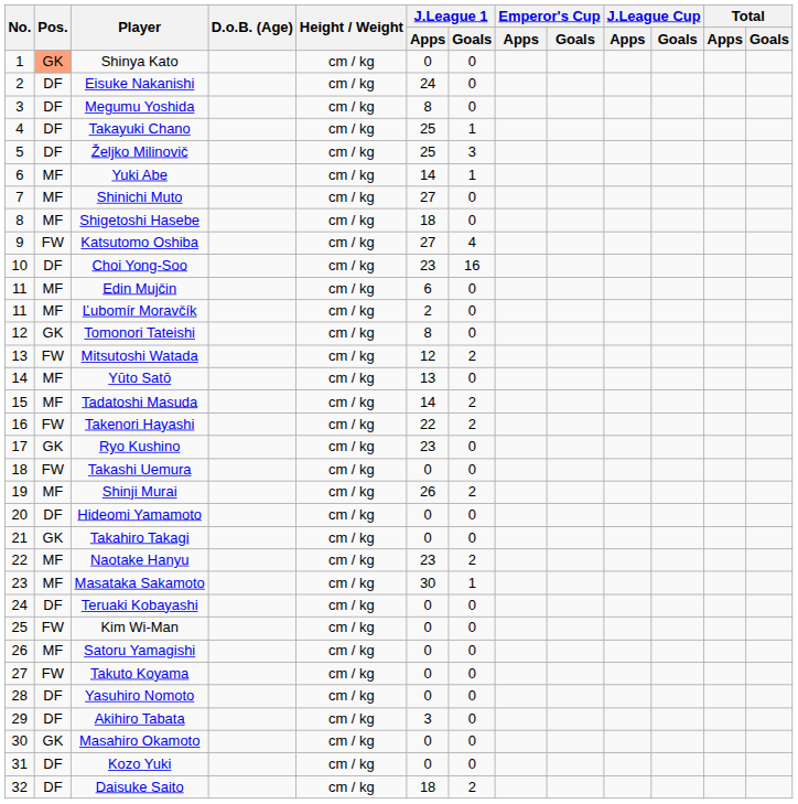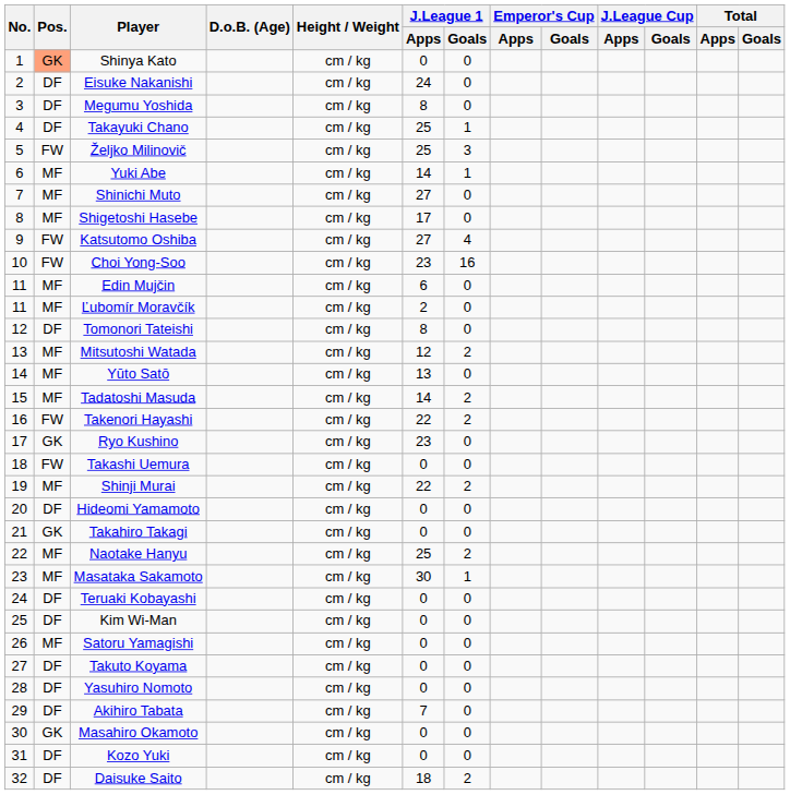 <table class="wikitable" style="text-align:center;">
 <tr>
 <th rowspan="2">No.</th>
 <th rowspan="2">Pos.</th>
 <th rowspan="2">Player</th>
 <th rowspan="2">D.o.B. (Age)</th>
 <th rowspan="2">Height / Weight</th>
 <th colspan="2"><a href='#'>J.League 1</a></th>
 <th colspan="2"><a href='#'>Emperor's Cup</a></th>
 <th colspan="2"><a href='#'>J.League Cup</a></th>
 <th colspan="2">Total</th>
 </tr>
 <tr>
 <th>Apps</th>
 <th>Goals</th>
 <th>Apps</th>
 <th>Goals</th>
 <th>Apps</th>
 <th>Goals</th>
 <th>Apps</th>
 <th>Goals</th>
 </tr>
 <tr>
 <td>1</td>
 <td style="background: lightsalmon;">GK</td>
 <td>Shinya Kato</td>
 <td></td>
 <td>cm / kg</td>
 <td>0</td>
 <td>0</td>
 <td></td>
 <td></td>
 <td></td>
 <td></td>
 <td></td>
 <td></td>
 </tr>
 <tr>
 <td>2</td>
 <td>DF</td>
 <td><a href='#'>Eisuke Nakanishi</a></td>
 <td></td>
 <td>cm / kg</td>
 <td>24</td>
 <td>0</td>
 <td></td>
 <td></td>
 <td></td>
 <td></td>
 <td></td>
 <td></td>
 </tr>
 <tr>
 <td>3</td>
 <td>DF</td>
 <td><a href='#'>Megumu Yoshida</a></td>
 <td></td>
 <td>cm / kg</td>
 <td>8</td>
 <td>0</td>
 <td></td>
 <td></td>
 <td></td>
 <td></td>
 <td></td>
 <td></td>
 </tr>
 <tr>
 <td>4</td>
 <td>DF</td>
 <td><a href='#'>Takayuki Chano</a></td>
 <td></td>
 <td>cm / kg</td>
 <td>25</td>
 <td>1</td>
 <td></td>
 <td></td>
 <td></td>
 <td></td>
 <td></td>
 <td></td>
 </tr>
 <tr>
 <td>5</td>
-<td>DF</td>
+<td>FW</td>
 <td><a href='#'>Željko Milinovič</a></td>
 <td></td>
 <td>cm / kg</td>
 <td>25</td>
 <td>3</td>
 <td></td>
 <td></td>
 <td></td>
 <td></td>
 <td></td>
 <td></td>
 </tr>
 <tr>
 <td>6</td>
 <td>MF</td>
 <td><a href='#'>Yuki Abe</a></td>
 <td></td>
 <td>cm / kg</td>
 <td>14</td>
 <td>1</td>
 <td></td>
 <td></td>
 <td></td>
 <td></td>
 <td></td>
 <td></td>
 </tr>
 <tr>
 <td>7</td>
 <td>MF</td>
 <td><a href='#'>Shinichi Muto</a></td>
 <td></td>
 <td>cm / kg</td>
 <td>27</td>
 <td>0</td>
 <td></td>
 <td></td>
 <td></td>
 <td></td>
 <td></td>
 <td></td>
 </tr>
 <tr>
 <td>8</td>
 <td>MF</td>
 <td><a href='#'>Shigetoshi Hasebe</a></td>
 <td></td>
 <td>cm / kg</td>
-<td>18</td>
+<td>17</td>
 <td>0</td>
 <td></td>
 <td></td>
 <td></td>
 <td></td>
 <td></td>
 <td></td>
 </tr>
 <tr>
 <td>9</td>
 <td>FW</td>
 <td><a href='#'>Katsutomo Oshiba</a></td>
 <td></td>
 <td>cm / kg</td>
 <td>27</td>
 <td>4</td>
 <td></td>
 <td></td>
 <td></td>
 <td></td>
 <td></td>
 <td></td>
 </tr>
 <tr>
 <td>10</td>
-<td>DF</td>
+<td>FW</td>
 <td><a href='#'>Choi Yong-Soo</a></td>
 <td></td>
 <td>cm / kg</td>
 <td>23</td>
 <td>16</td>
 <td></td>
 <td></td>
 <td></td>
 <td></td>
 <td></td>
 <td></td>
 </tr>
 <tr>
 <td>11</td>
 <td>MF</td>
 <td><a href='#'>Edin Mujčin</a></td>
 <td></td>
 <td>cm / kg</td>
 <td>6</td>
 <td>0</td>
 <td></td>
 <td></td>
 <td></td>
 <td></td>
 <td></td>
 <td></td>
 </tr>
 <tr>
 <td>11</td>
 <td>MF</td>
 <td><a href='#'>Ľubomír Moravčík</a></td>
 <td></td>
 <td>cm / kg</td>
 <td>2</td>
 <td>0</td>
 <td></td>
 <td></td>
 <td></td>
 <td></td>
 <td></td>
 <td></td>
 </tr>
 <tr>
 <td>12</td>
-<td>GK</td>
+<td>DF</td>
 <td><a href='#'>Tomonori Tateishi</a></td>
 <td></td>
 <td>cm / kg</td>
 <td>8</td>
 <td>0</td>
 <td></td>
 <td></td>
 <td></td>
 <td></td>
 <td></td>
 <td></td>
 </tr>
 <tr>
 <td>13</td>
-<td>FW</td>
+<td>MF</td>
 <td><a href='#'>Mitsutoshi Watada</a></td>
 <td></td>
 <td>cm / kg</td>
 <td>12</td>
 <td>2</td>
 <td></td>
 <td></td>
 <td></td>
 <td></td>
 <td></td>
 <td></td>
 </tr>
 <tr>
 <td>14</td>
 <td>MF</td>
 <td><a href='#'>Yūto Satō</a></td>
 <td></td>
 <td>cm / kg</td>
 <td>13</td>
 <td>0</td>
 <td></td>
 <td></td>
 <td></td>
 <td></td>
 <td></td>
 <td></td>
 </tr>
 <tr>
 <td>15</td>
 <td>MF</td>
 <td><a href='#'>Tadatoshi Masuda</a></td>
 <td></td>
 <td>cm / kg</td>
 <td>14</td>
 <td>2</td>
 <td></td>
 <td></td>
 <td></td>
 <td></td>
 <td></td>
 <td></td>
 </tr>
 <tr>
 <td>16</td>
 <td>FW</td>
 <td><a href='#'>Takenori Hayashi</a></td>
 <td></td>
 <td>cm / kg</td>
 <td>22</td>
 <td>2</td>
 <td></td>
 <td></td>
 <td></td>
 <td></td>
 <td></td>
 <td></td>
 </tr>
 <tr>
 <td>17</td>
 <td>GK</td>
 <td><a href='#'>Ryo Kushino</a></td>
 <td></td>
 <td>cm / kg</td>
 <td>23</td>
 <td>0</td>
 <td></td>
 <td></td>
 <td></td>
 <td></td>
 <td></td>
 <td></td>
 </tr>
 <tr>
 <td>18</td>
 <td>FW</td>
 <td><a href='#'>Takashi Uemura</a></td>
 <td></td>
 <td>cm / kg</td>
 <td>0</td>
 <td>0</td>
 <td></td>
 <td></td>
 <td></td>
 <td></td>
 <td></td>
 <td></td>
 </tr>
 <tr>
 <td>19</td>
 <td>MF</td>
 <td><a href='#'>Shinji Murai</a></td>
 <td></td>
 <td>cm / kg</td>
-<td>26</td>
+<td>22</td>
 <td>2</td>
 <td></td>
 <td></td>
 <td></td>
 <td></td>
 <td></td>
 <td></td>
 </tr>
 <tr>
 <td>20</td>
 <td>DF</td>
 <td><a href='#'>Hideomi Yamamoto</a></td>
 <td></td>
 <td>cm / kg</td>
 <td>0</td>
 <td>0</td>
 <td></td>
 <td></td>
 <td></td>
 <td></td>
 <td></td>
 <td></td>
 </tr>
 <tr>
 <td>21</td>
 <td>GK</td>
 <td><a href='#'>Takahiro Takagi</a></td>
 <td></td>
 <td>cm / kg</td>
 <td>0</td>
 <td>0</td>
 <td></td>
 <td></td>
 <td></td>
 <td></td>
 <td></td>
 <td></td>
 </tr>
 <tr>
 <td>22</td>
 <td>MF</td>
 <td><a href='#'>Naotake Hanyu</a></td>
 <td></td>
 <td>cm / kg</td>
-<td>23</td>
+<td>25</td>
 <td>2</td>
 <td></td>
 <td></td>
 <td></td>
 <td></td>
 <td></td>
 <td></td>
 </tr>
 <tr>
 <td>23</td>
 <td>MF</td>
 <td><a href='#'>Masataka Sakamoto</a></td>
 <td></td>
 <td>cm / kg</td>
 <td>30</td>
 <td>1</td>
 <td></td>
 <td></td>
 <td></td>
 <td></td>
 <td></td>
 <td></td>
 </tr>
 <tr>
 <td>24</td>
 <td>DF</td>
 <td><a href='#'>Teruaki Kobayashi</a></td>
 <td></td>
 <td>cm / kg</td>
 <td>0</td>
 <td>0</td>
 <td></td>
 <td></td>
 <td></td>
 <td></td>
 <td></td>
 <td></td>
 </tr>
 <tr>
 <td>25</td>
-<td>FW</td>
+<td>DF</td>
 <td>Kim Wi-Man</td>
 <td></td>
 <td>cm / kg</td>
 <td>0</td>
 <td>0</td>
 <td></td>
 <td></td>
 <td></td>
 <td></td>
 <td></td>
 <td></td>
 </tr>
 <tr>
 <td>26</td>
 <td>MF</td>
 <td><a href='#'>Satoru Yamagishi</a></td>
 <td></td>
 <td>cm / kg</td>
 <td>0</td>
 <td>0</td>
 <td></td>
 <td></td>
 <td></td>
 <td></td>
 <td></td>
 <td></td>
 </tr>
 <tr>
 <td>27</td>
-<td>FW</td>
+<td>DF</td>
 <td><a href='#'>Takuto Koyama</a></td>
 <td></td>
 <td>cm / kg</td>
 <td>0</td>
 <td>0</td>
 <td></td>
 <td></td>
 <td></td>
 <td></td>
 <td></td>
 <td></td>
 </tr>
 <tr>
 <td>28</td>
 <td>DF</td>
 <td><a href='#'>Yasuhiro Nomoto</a></td>
 <td></td>
 <td>cm / kg</td>
 <td>0</td>
 <td>0</td>
 <td></td>
 <td></td>
 <td></td>
 <td></td>
 <td></td>
 <td></td>
 </tr>
 <tr>
 <td>29</td>
 <td>DF</td>
 <td><a href='#'>Akihiro Tabata</a></td>
 <td></td>
 <td>cm / kg</td>
-<td>3</td>
+<td>7</td>
 <td>0</td>
 <td></td>
 <td></td>
 <td></td>
 <td></td>
 <td></td>
 <td></td>
 </tr>
 <tr>
 <td>30</td>
 <td>GK</td>
 <td><a href='#'>Masahiro Okamoto</a></td>
 <td></td>
 <td>cm / kg</td>
 <td>0</td>
 <td>0</td>
 <td></td>
 <td></td>
 <td></td>
 <td></td>
 <td></td>
 <td></td>
 </tr>
 <tr>
 <td>31</td>
 <td>DF</td>
 <td><a href='#'>Kozo Yuki</a></td>
 <td></td>
 <td>cm / kg</td>
 <td>0</td>
 <td>0</td>
 <td></td>
 <td></td>
 <td></td>
 <td></td>
 <td></td>
 <td></td>
 </tr>
 <tr>
 <td>32</td>
 <td>DF</td>
 <td><a href='#'>Daisuke Saito</a></td>
 <td></td>
 <td>cm / kg</td>
 <td>18</td>
 <td>2</td>
 <td></td>
 <td></td>
 <td></td>
 <td></td>
 <td></td>
 <td></td>
 </tr>
 </table>
